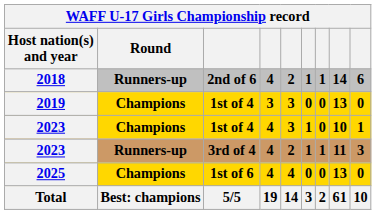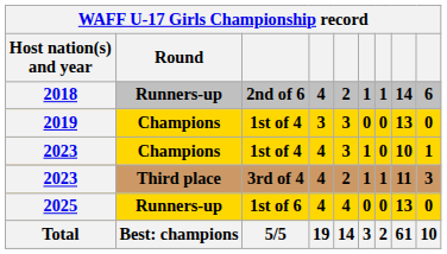 <table class="wikitable" style="font-size:90%; text-align:center;">
 <tr>
 <th colspan="9"><a href='#'>WAFF U-17 Girls Championship</a> record</th>
 </tr>
 <tr>
 <th scope="col">Host nation(s)<br>and year</th>
 <th scope="col">Round</th>
 <th scope="col"></th>
 <th scope="col"></th>
 <th scope="col"></th>
 <th scope="col"></th>
 <th scope="col"></th>
 <th scope="col"></th>
 <th scope="col"></th>
 </tr>
 <tr bgcolor=silver>
 <th scope="row"> <a href='#'>2018</a></th>
 <td><strong>Runners-up</strong></td>
 <td><strong>2nd of 6</strong></td>
 <td><strong>4</strong></td>
 <td><strong>2</strong></td>
 <td><strong>1</strong></td>
 <td><strong>1</strong></td>
 <td><strong>14</strong></td>
 <td><strong>6</strong></td>
 </tr>
 <tr bgcolor=gold>
 <th scope="row"> <a href='#'>2019</a></th>
 <td><strong>Champions</strong></td>
 <td><strong>1st of 4</strong></td>
 <td><strong>3</strong></td>
 <td><strong>3</strong></td>
 <td><strong>0</strong></td>
 <td><strong>0</strong></td>
 <td><strong>13</strong></td>
 <td><strong>0</strong></td>
 </tr>
 <tr bgcolor=gold>
 <th scope="row"> <a href='#'>2023</a></th>
 <td><strong>Champions</strong></td>
 <td><strong>1st of 4</strong></td>
 <td><strong>4</strong></td>
 <td><strong>3</strong></td>
 <td><strong>1</strong></td>
 <td><strong>0</strong></td>
 <td><strong>10</strong></td>
 <td><strong>1</strong></td>
 </tr>
 <tr style="background:#cc9966;">
 <th scope="row"> <a href='#'>2023</a></th>
-<td><strong>Runners-up</strong></td>
+<td><strong>Third place</strong></td>
 <td><strong>3rd of 4</strong></td>
 <td><strong>4</strong></td>
 <td><strong>2</strong></td>
 <td><strong>1</strong></td>
 <td><strong>1</strong></td>
 <td><strong>11</strong></td>
 <td><strong>3</strong></td>
 </tr>
 <tr bgcolor=gold>
 <th scope="row"> <a href='#'>2025</a></th>
-<td><strong>Champions</strong></td>
+<td><strong>Runners-up</strong></td>
 <td><strong>1st of 6</strong></td>
 <td><strong>4</strong></td>
 <td><strong>4</strong></td>
 <td><strong>0</strong></td>
 <td><strong>0</strong></td>
 <td><strong>13</strong></td>
 <td><strong>0</strong></td>
 </tr>
 <tr>
 <th>Total</th>
 <th>Best: champions</th>
 <th>5/5</th>
 <th>19</th>
 <th>14</th>
 <th>3</th>
 <th>2</th>
 <th>61</th>
 <th>10</th>
 </tr>
 </table>
